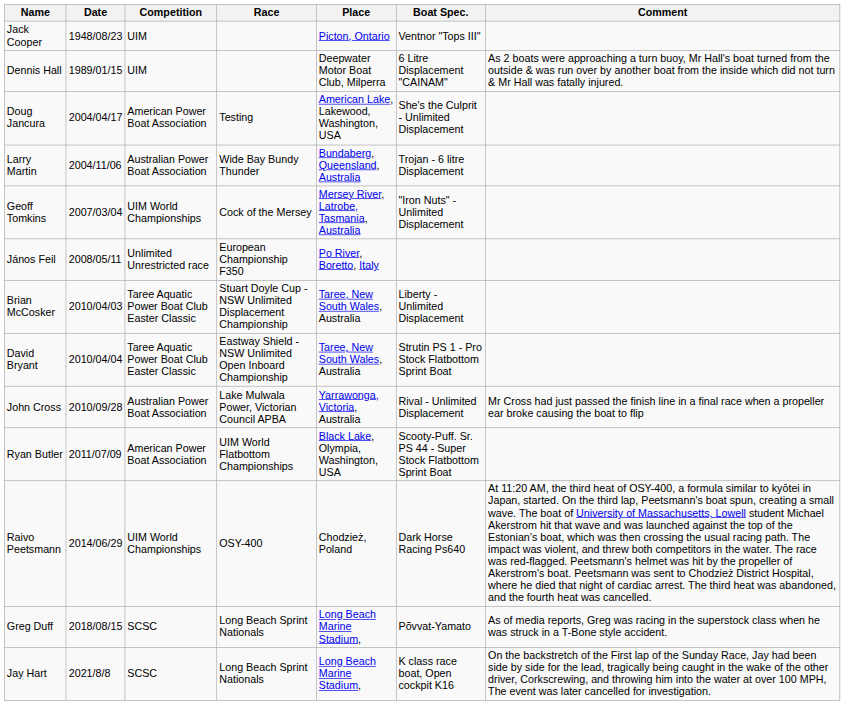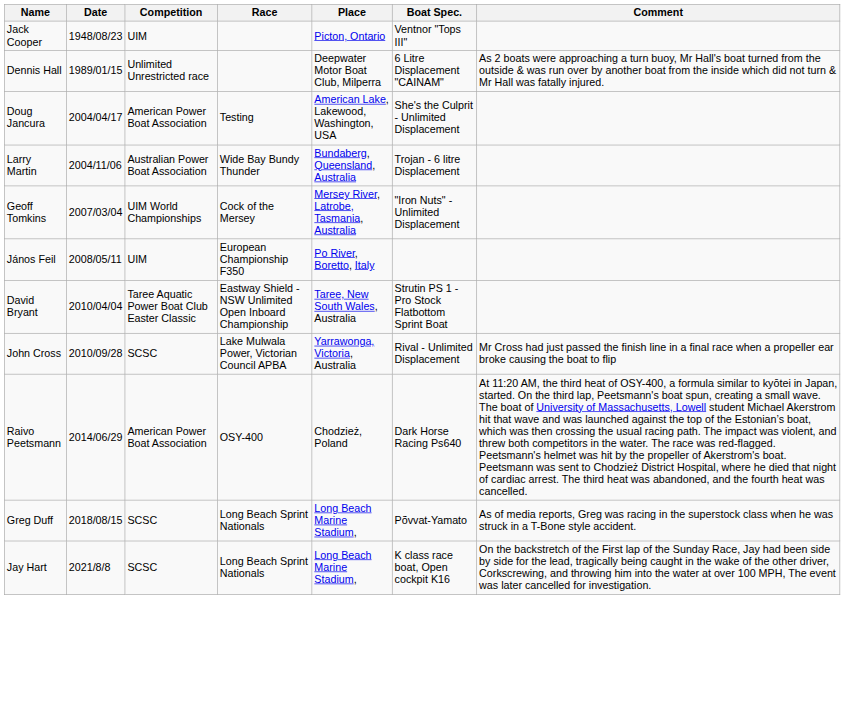 <table class="wikitable sortable">
 <tr>
 <th>Name</th>
 <th>Date</th>
 <th>Competition</th>
 <th>Race</th>
 <th>Place</th>
 <th>Boat Spec.</th>
 <th>Comment</th>
 </tr>
 <tr>
 <td>Jack Cooper</td>
 <td>1948/08/23</td>
 <td>UIM</td>
 <td></td>
 <td><a href='#'>Picton, Ontario</a></td>
 <td>Ventnor "Tops III"</td>
 <td></td>
 </tr>
 <tr>
 <td>Dennis Hall</td>
 <td>1989/01/15</td>
-<td>UIM</td>
+<td>Unlimited Unrestricted race</td>
 <td></td>
 <td>Deepwater Motor Boat Club, Milperra</td>
 <td>6 Litre Displacement "CAINAM"</td>
 <td>As 2 boats were approaching a turn buoy, Mr Hall's boat turned from the outside & was run over by another boat from the inside which did not turn & Mr Hall was fatally injured.</td>
 </tr>
 <tr>
 <td>Doug Jancura</td>
 <td>2004/04/17</td>
 <td>American Power Boat Association</td>
 <td>Testing</td>
 <td><a href='#'>American Lake</a>, Lakewood, Washington, USA</td>
 <td>She's the Culprit - Unlimited Displacement</td>
 <td></td>
 </tr>
 <tr>
 <td>Larry Martin</td>
 <td>2004/11/06</td>
 <td>Australian Power Boat Association</td>
 <td>Wide Bay Bundy Thunder</td>
 <td><a href='#'>Bundaberg</a>, <a href='#'>Queensland</a>, <a href='#'>Australia</a></td>
 <td>Trojan - 6 litre Displacement</td>
 </tr>
 <tr>
 <td>Geoff Tomkins</td>
 <td>2007/03/04</td>
 <td>UIM World Championships</td>
 <td>Cock of the Mersey</td>
 <td><a href='#'>Mersey River</a>, <a href='#'>Latrobe, Tasmania</a>, <a href='#'>Australia</a></td>
 <td>"Iron Nuts" - Unlimited Displacement</td>
 <td></td>
 </tr>
 <tr>
 <td>János Feil</td>
 <td>2008/05/11</td>
-<td>Unlimited Unrestricted race</td>
+<td>UIM</td>
 <td>European Championship F350</td>
 <td><a href='#'>Po River</a>, <a href='#'>Boretto</a>, <a href='#'>Italy</a></td>
 <td></td>
-<td></td>
-</tr>
-<tr>
-<td>Brian McCosker</td>
-<td>2010/04/03</td>
-<td>Taree Aquatic Power Boat Club Easter Classic</td>
-<td>Stuart Doyle Cup - NSW Unlimited Displacement Championship</td>
-<td><a href='#'>Taree, New South Wales</a>, Australia</td>
-<td>Liberty - Unlimited Displacement</td>
 <td></td>
 </tr>
 <tr>
 <td>David Bryant</td>
 <td>2010/04/04</td>
 <td>Taree Aquatic Power Boat Club Easter Classic</td>
 <td>Eastway Shield - NSW Unlimited Open Inboard Championship</td>
 <td><a href='#'>Taree, New South Wales</a>, Australia</td>
 <td>Strutin PS 1 - Pro Stock Flatbottom Sprint Boat</td>
 <td></td>
 </tr>
 <tr>
 <td>John Cross</td>
 <td>2010/09/28</td>
-<td>Australian Power Boat Association</td>
+<td>SCSC</td>
 <td>Lake Mulwala Power, Victorian Council APBA</td>
 <td><a href='#'>Yarrawonga, Victoria</a>, Australia</td>
 <td>Rival - Unlimited Displacement</td>
 <td>Mr Cross had just passed the finish line in a final race when a propeller ear broke causing the boat to flip</td>
 </tr>
 <tr>
-<td>Ryan Butler</td>
-<td>2011/07/09</td>
-<td>American Power Boat Association</td>
-<td>UIM World Flatbottom Championships</td>
-<td><a href='#'>Black Lake</a>, Olympia, Washington, USA</td>
-<td>Scooty-Puff. Sr. PS 44 - Super Stock Flatbottom Sprint Boat</td>
-<td></td>
-</tr>
-<tr>
 <td>Raivo Peetsmann</td>
 <td>2014/06/29</td>
-<td>UIM World Championships</td>
+<td>American Power Boat Association</td>
 <td>OSY-400</td>
 <td>Chodzież, Poland</td>
 <td>Dark Horse Racing Ps640</td>
 <td>At 11:20 AM, the third heat of OSY-400, a formula similar to kyōtei in Japan, started.  On the third lap, Peetsmann's boat spun, creating a small wave.  The boat of <a href='#'>University of Massachusetts, Lowell</a> student Michael Akerstrom hit that wave and was launched against the top of the Estonian’s boat, which was then crossing the usual racing path. The impact was violent, and threw both competitors in the water. The race was red-flagged.  Peetsmann's helmet was hit by the propeller of Akerstrom's boat.  Peetsmann was sent to Chodzież District Hospital, where he died that night of cardiac arrest.  The third heat was abandoned, and the fourth heat was cancelled.</td>
 </tr>
 <tr>
 <td>Greg Duff</td>
 <td>2018/08/15</td>
 <td>SCSC</td>
 <td>Long Beach Sprint Nationals</td>
 <td><a href='#'>Long Beach Marine Stadium</a>,</td>
 <td>Põvvat-Yamato</td>
 <td>As of media reports, Greg was racing in the superstock class when he was struck in a T-Bone style accident.</td>
 </tr>
 <tr>
 <td>Jay Hart</td>
 <td>2021/8/8</td>
 <td>SCSC</td>
 <td>Long Beach Sprint Nationals</td>
 <td><a href='#'>Long Beach Marine Stadium</a>,</td>
 <td>K class race boat, Open cockpit K16</td>
 <td>On the backstretch of the First lap of the Sunday Race, Jay had been side by side for the lead, tragically being caught in the wake of the other driver, Corkscrewing, and throwing him into the water at over 100 MPH, The event was later cancelled for investigation.</td>
 </tr>
 </table>
